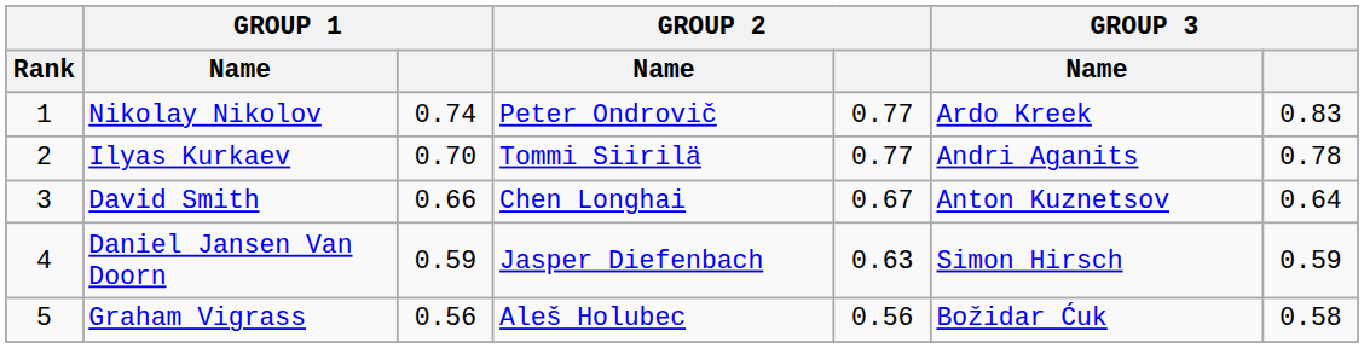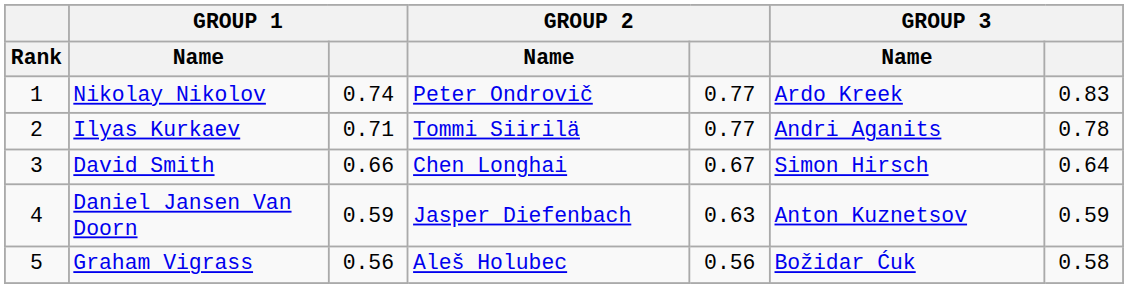 <table class="wikitable" style="font-size:90%">
 <tr>
 <th></th>
 <th colspan="2">GROUP 1</th>
 <th colspan="2">GROUP 2</th>
 <th colspan="2">GROUP 3</th>
 </tr>
 <tr>
 <th width=30>Rank</th>
 <th width=250>Name</th>
 <th width=50></th>
 <th width=250>Name</th>
 <th width=50></th>
 <th width=250>Name</th>
 <th width=50></th>
 </tr>
 <tr>
 <td align=center>1</td>
 <td> <a href='#'>Nikolay Nikolov</a></td>
 <td align=center>0.74</td>
 <td> <a href='#'>Peter Ondrovič</a></td>
 <td align=center>0.77</td>
 <td> <a href='#'>Ardo Kreek</a></td>
 <td align=center>0.83</td>
 </tr>
 <tr>
 <td align=center>2</td>
 <td> <a href='#'>Ilyas Kurkaev</a></td>
-<td align=center>0.70</td>
+<td align=center>0.71</td>
 <td> <a href='#'>Tommi Siirilä</a></td>
 <td align=center>0.77</td>
 <td> <a href='#'>Andri Aganits</a></td>
 <td align=center>0.78</td>
 </tr>
 <tr>
 <td align=center>3</td>
 <td> <a href='#'>David Smith</a></td>
 <td align=center>0.66</td>
 <td> <a href='#'>Chen Longhai</a></td>
 <td align=center>0.67</td>
-<td> <a href='#'>Anton Kuznetsov</a></td>
+<td> <a href='#'>Simon Hirsch</a></td>
 <td align=center>0.64</td>
 </tr>
 <tr>
 <td align=center>4</td>
 <td> <a href='#'>Daniel Jansen Van Doorn</a></td>
 <td align=center>0.59</td>
 <td> <a href='#'>Jasper Diefenbach</a></td>
 <td align=center>0.63</td>
-<td> <a href='#'>Simon Hirsch</a></td>
+<td> <a href='#'>Anton Kuznetsov</a></td>
 <td align=center>0.59</td>
 </tr>
 <tr>
 <td align=center>5</td>
 <td> <a href='#'>Graham Vigrass</a></td>
 <td align=center>0.56</td>
 <td> <a href='#'>Aleš Holubec</a></td>
 <td align=center>0.56</td>
 <td> <a href='#'>Božidar Ćuk</a></td>
 <td align=center>0.58</td>
 </tr>
 </table>
